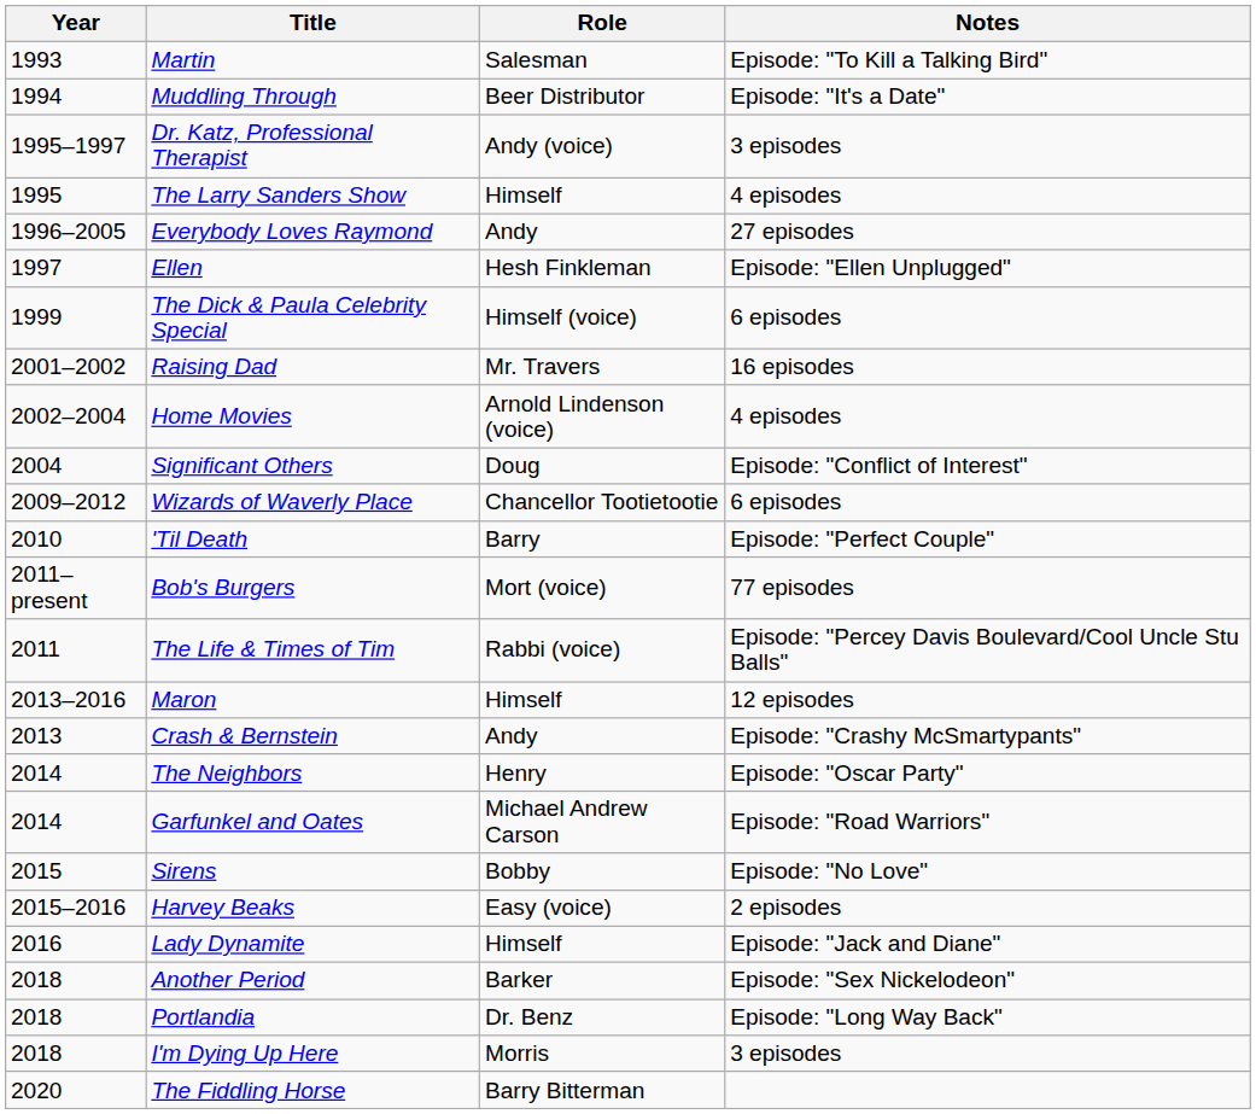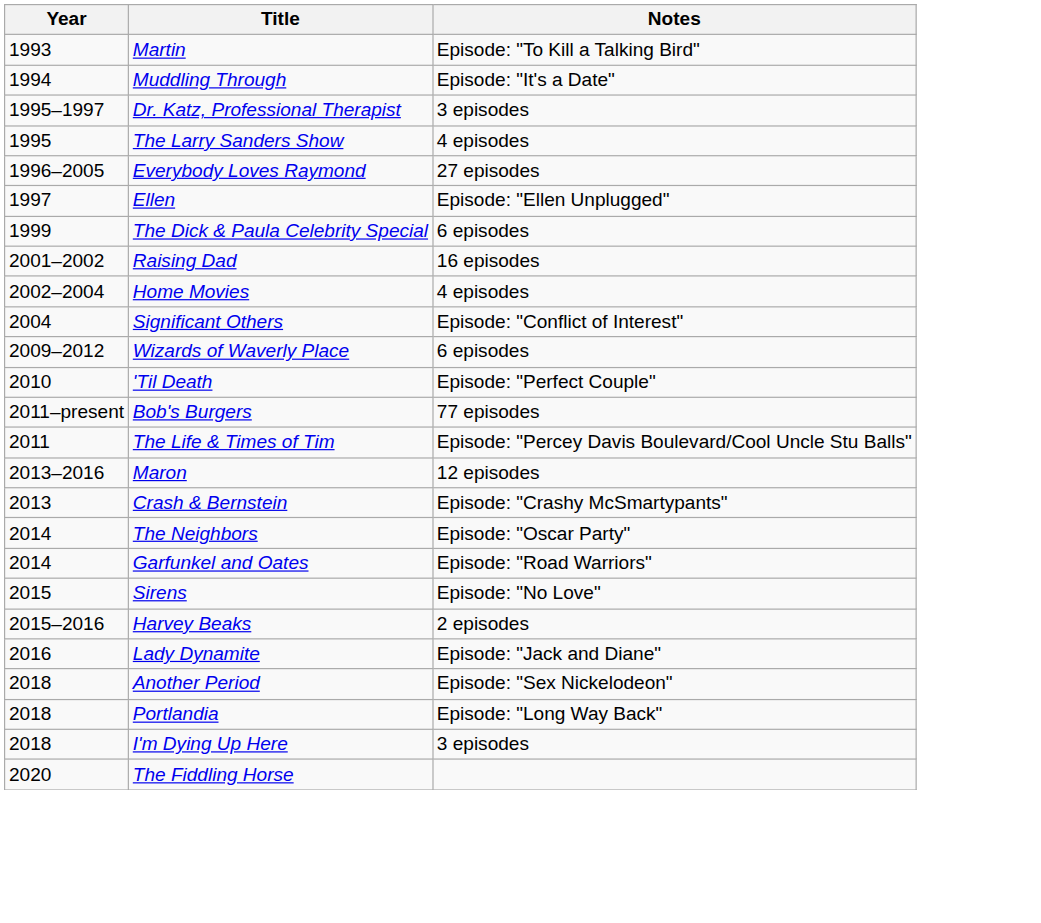 <table class="wikitable sortable">
 <tr>
 <th scope="col">Year</th>
 <th scope="col">Title</th>
-<th scope="col">Role</th>
 <th scope="col">Notes</th>
 </tr>
 <tr>
 <td>1993</td>
 <td><em><a href='#'>Martin</a></em></td>
-<td>Salesman</td>
 <td>Episode: "To Kill a Talking Bird"</td>
 </tr>
 <tr>
 <td>1994</td>
 <td><em><a href='#'>Muddling Through</a></em></td>
-<td>Beer Distributor</td>
 <td>Episode: "It's a Date"</td>
 </tr>
 <tr>
 <td>1995–1997</td>
 <td><em><a href='#'>Dr. Katz, Professional Therapist</a></em></td>
-<td>Andy (voice)</td>
 <td>3 episodes</td>
 </tr>
 <tr>
 <td>1995</td>
 <td><em><a href='#'>The Larry Sanders Show</a></em></td>
-<td>Himself</td>
 <td>4 episodes</td>
 </tr>
 <tr>
 <td>1996–2005</td>
 <td><em><a href='#'>Everybody Loves Raymond</a></em></td>
-<td>Andy</td>
 <td>27 episodes</td>
 </tr>
 <tr>
 <td>1997</td>
 <td><em><a href='#'>Ellen</a></em></td>
-<td>Hesh Finkleman</td>
 <td>Episode: "Ellen Unplugged"</td>
 </tr>
 <tr>
 <td>1999</td>
 <td><em><a href='#'>The Dick & Paula Celebrity Special</a></em></td>
-<td>Himself (voice)</td>
 <td>6 episodes</td>
 </tr>
 <tr>
 <td>2001–2002</td>
 <td><em><a href='#'>Raising Dad</a></em></td>
-<td>Mr. Travers</td>
 <td>16 episodes</td>
 </tr>
 <tr>
 <td>2002–2004</td>
 <td><em><a href='#'>Home Movies</a></em></td>
-<td>Arnold Lindenson (voice)</td>
 <td>4 episodes</td>
 </tr>
 <tr>
 <td>2004</td>
 <td><em><a href='#'>Significant Others</a></em></td>
-<td>Doug</td>
 <td>Episode: "Conflict of Interest"</td>
 </tr>
 <tr>
 <td>2009–2012</td>
 <td><em><a href='#'>Wizards of Waverly Place</a></em></td>
-<td>Chancellor Tootietootie</td>
 <td>6 episodes</td>
 </tr>
 <tr>
 <td>2010</td>
 <td><em><a href='#'>'Til Death</a></em></td>
-<td>Barry</td>
 <td>Episode: "Perfect Couple"</td>
 </tr>
 <tr>
 <td>2011–present</td>
 <td><em><a href='#'>Bob's Burgers</a></em></td>
-<td>Mort (voice)</td>
 <td>77 episodes</td>
 </tr>
 <tr>
 <td>2011</td>
 <td><em><a href='#'>The Life & Times of Tim</a></em></td>
-<td>Rabbi (voice)</td>
 <td>Episode: "Percey Davis Boulevard/Cool Uncle Stu Balls"</td>
 </tr>
 <tr>
 <td>2013–2016</td>
 <td><em><a href='#'>Maron</a></em></td>
-<td>Himself</td>
 <td>12 episodes</td>
 </tr>
 <tr>
 <td>2013</td>
 <td><em><a href='#'>Crash & Bernstein</a></em></td>
-<td>Andy</td>
 <td>Episode: "Crashy McSmartypants"</td>
 </tr>
 <tr>
 <td>2014</td>
 <td><em><a href='#'>The Neighbors</a></em></td>
-<td>Henry</td>
 <td>Episode: "Oscar Party"</td>
 </tr>
 <tr>
 <td>2014</td>
 <td><em><a href='#'>Garfunkel and Oates</a></em></td>
-<td>Michael Andrew Carson</td>
 <td>Episode: "Road Warriors"</td>
 </tr>
 <tr>
 <td>2015</td>
 <td><em><a href='#'>Sirens</a></em></td>
-<td>Bobby</td>
 <td>Episode: "No Love"</td>
 </tr>
 <tr>
 <td>2015–2016</td>
 <td><em><a href='#'>Harvey Beaks</a></em></td>
-<td>Easy (voice)</td>
 <td>2 episodes</td>
 </tr>
 <tr>
 <td>2016</td>
 <td><em><a href='#'>Lady Dynamite</a></em></td>
-<td>Himself</td>
 <td>Episode: "Jack and Diane"</td>
 </tr>
 <tr>
 <td>2018</td>
 <td><em><a href='#'>Another Period</a></em></td>
-<td>Barker</td>
 <td>Episode: "Sex Nickelodeon"</td>
 </tr>
 <tr>
 <td>2018</td>
 <td><em><a href='#'>Portlandia</a></em></td>
-<td>Dr. Benz</td>
 <td>Episode: "Long Way Back"</td>
 </tr>
 <tr>
 <td>2018</td>
 <td><em><a href='#'>I'm Dying Up Here</a></em></td>
-<td>Morris</td>
 <td>3 episodes</td>
 </tr>
 <tr>
 <td>2020</td>
 <td><em><a href='#'>The Fiddling Horse</a></em></td>
-<td>Barry Bitterman</td>
 <td></td>
 </tr>
 </table>
